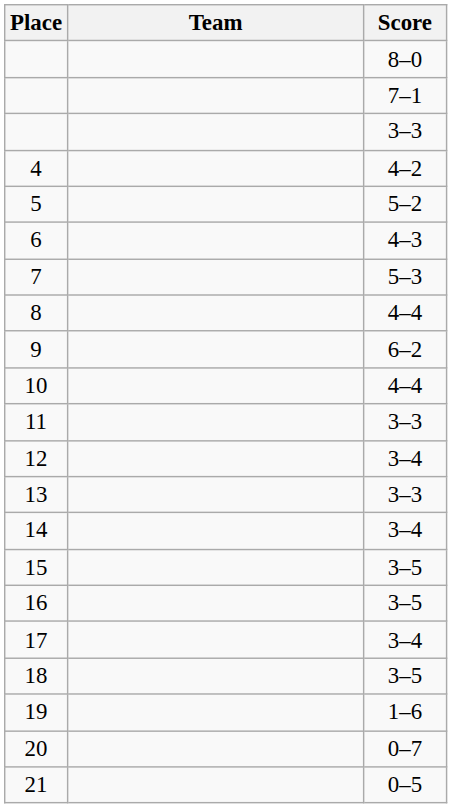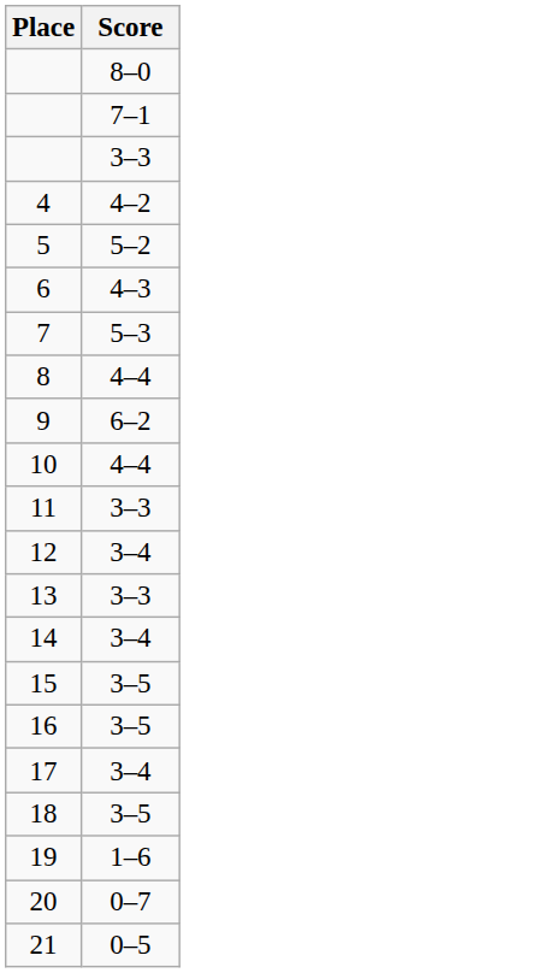 <table class="wikitable" style="text-align:center;">
 <tr>
 <th width=30>Place</th>
-<th width=200>Team</th>
 <th width=50>Score</th>
 </tr>
 <tr>
 <td></td>
-<td align="left"></td>
 <td>8–0</td>
 </tr>
 <tr>
 <td></td>
-<td align="left"></td>
 <td>7–1</td>
 </tr>
 <tr>
 <td></td>
-<td align="left"></td>
 <td>3–3</td>
 </tr>
 <tr>
 <td>4</td>
-<td align="left"></td>
 <td>4–2</td>
 </tr>
 <tr>
 <td>5</td>
-<td align="left"></td>
 <td>5–2</td>
 </tr>
 <tr>
 <td>6</td>
-<td align="left"></td>
 <td>4–3</td>
 </tr>
 <tr>
 <td>7</td>
-<td align="left"></td>
 <td>5–3</td>
 </tr>
 <tr>
 <td>8</td>
-<td align="left"></td>
 <td>4–4</td>
 </tr>
 <tr>
 <td>9</td>
-<td align="left"></td>
 <td>6–2</td>
 </tr>
 <tr>
 <td>10</td>
-<td align="left"></td>
 <td>4–4</td>
 </tr>
 <tr>
 <td>11</td>
-<td align="left"></td>
 <td>3–3</td>
 </tr>
 <tr>
 <td>12</td>
-<td align="left"></td>
 <td>3–4</td>
 </tr>
 <tr>
 <td>13</td>
-<td align="left"></td>
 <td>3–3</td>
 </tr>
 <tr>
 <td>14</td>
-<td align="left"></td>
 <td>3–4</td>
 </tr>
 <tr>
 <td>15</td>
-<td align="left"></td>
 <td>3–5</td>
 </tr>
 <tr>
 <td>16</td>
-<td align="left"></td>
 <td>3–5</td>
 </tr>
 <tr>
 <td>17</td>
-<td align="left"></td>
 <td>3–4</td>
 </tr>
 <tr>
 <td>18</td>
-<td align="left"></td>
 <td>3–5</td>
 </tr>
 <tr>
 <td>19</td>
-<td align="left"></td>
 <td>1–6</td>
 </tr>
 <tr>
 <td>20</td>
-<td align="left"></td>
 <td>0–7</td>
 </tr>
 <tr>
 <td>21</td>
-<td align="left"></td>
 <td>0–5</td>
 </tr>
 </table>
